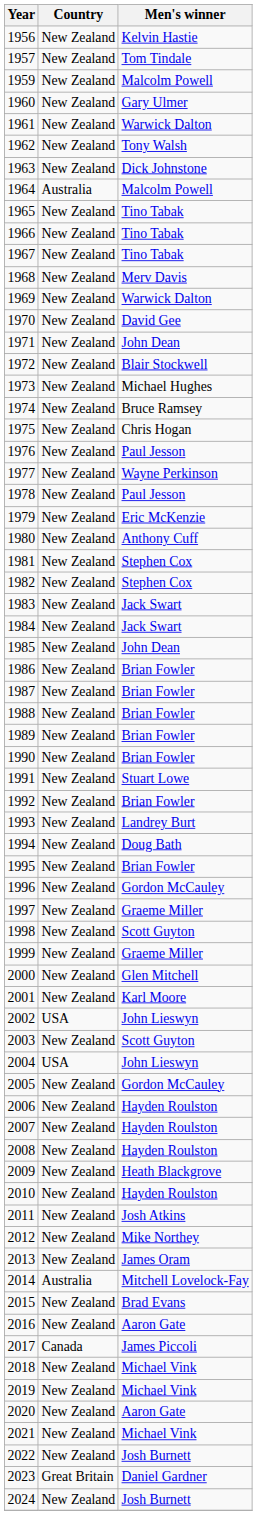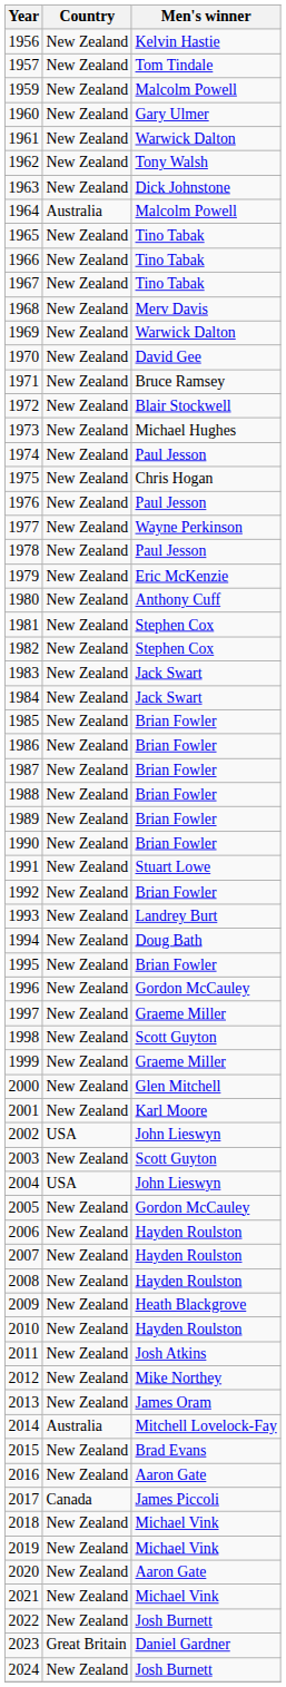 <table class="wikitable plainrowheaders sortable">
 <tr>
 <th>Year</th>
 <th>Country</th>
 <th>Men's winner</th>
 </tr>
 <tr>
 <td>1956</td>
 <td> New Zealand</td>
 <td><a href='#'>Kelvin Hastie</a></td>
 </tr>
 <tr>
 <td>1957</td>
 <td> New Zealand</td>
 <td><a href='#'>Tom Tindale</a></td>
 </tr>
 <tr>
 <td>1959</td>
 <td> New Zealand</td>
 <td><a href='#'>Malcolm Powell</a></td>
 </tr>
 <tr>
 <td>1960</td>
 <td> New Zealand</td>
 <td><a href='#'>Gary Ulmer</a></td>
 </tr>
 <tr>
 <td>1961</td>
 <td> New Zealand</td>
 <td><a href='#'>Warwick Dalton</a></td>
 </tr>
 <tr>
 <td>1962</td>
 <td> New Zealand</td>
 <td><a href='#'>Tony Walsh</a></td>
 </tr>
 <tr>
 <td>1963</td>
 <td> New Zealand</td>
 <td><a href='#'>Dick Johnstone</a></td>
 </tr>
 <tr>
 <td>1964</td>
 <td> Australia</td>
 <td><a href='#'>Malcolm Powell</a></td>
 </tr>
 <tr>
 <td>1965</td>
 <td> New Zealand</td>
 <td><a href='#'>Tino Tabak</a></td>
 </tr>
 <tr>
 <td>1966</td>
 <td> New Zealand</td>
 <td><a href='#'>Tino Tabak</a></td>
 </tr>
 <tr>
 <td>1967</td>
 <td> New Zealand</td>
 <td><a href='#'>Tino Tabak</a></td>
 </tr>
 <tr>
 <td>1968</td>
 <td> New Zealand</td>
 <td><a href='#'>Merv Davis</a></td>
 </tr>
 <tr>
 <td>1969</td>
 <td> New Zealand</td>
 <td><a href='#'>Warwick Dalton</a></td>
 </tr>
 <tr>
 <td>1970</td>
 <td> New Zealand</td>
 <td><a href='#'>David Gee</a></td>
 </tr>
 <tr>
 <td>1971</td>
 <td> New Zealand</td>
-<td><a href='#'>John Dean</a></td>
+<td>Bruce Ramsey</td>
 </tr>
 <tr>
 <td>1972</td>
 <td> New Zealand</td>
 <td><a href='#'>Blair Stockwell</a></td>
 </tr>
 <tr>
 <td>1973</td>
 <td> New Zealand</td>
 <td>Michael Hughes</td>
 </tr>
 <tr>
 <td>1974</td>
 <td> New Zealand</td>
-<td>Bruce Ramsey</td>
+<td><a href='#'>Paul Jesson</a></td>
 </tr>
 <tr>
 <td>1975</td>
 <td> New Zealand</td>
 <td>Chris Hogan</td>
 </tr>
 <tr>
 <td>1976</td>
 <td> New Zealand</td>
 <td><a href='#'>Paul Jesson</a></td>
 </tr>
 <tr>
 <td>1977</td>
 <td> New Zealand</td>
 <td><a href='#'>Wayne Perkinson</a></td>
 </tr>
 <tr>
 <td>1978</td>
 <td> New Zealand</td>
 <td><a href='#'>Paul Jesson</a></td>
 </tr>
 <tr>
 <td>1979</td>
 <td> New Zealand</td>
 <td><a href='#'>Eric McKenzie</a></td>
 </tr>
 <tr>
 <td>1980</td>
 <td> New Zealand</td>
 <td><a href='#'>Anthony Cuff</a></td>
 </tr>
 <tr>
 <td>1981</td>
 <td> New Zealand</td>
 <td><a href='#'>Stephen Cox</a></td>
 </tr>
 <tr>
 <td>1982</td>
 <td> New Zealand</td>
 <td><a href='#'>Stephen Cox</a></td>
 </tr>
 <tr>
 <td>1983</td>
 <td> New Zealand</td>
 <td><a href='#'>Jack Swart</a></td>
 </tr>
 <tr>
 <td>1984</td>
 <td> New Zealand</td>
 <td><a href='#'>Jack Swart</a></td>
 </tr>
 <tr>
 <td>1985</td>
 <td> New Zealand</td>
-<td><a href='#'>John Dean</a></td>
+<td><a href='#'>Brian Fowler</a></td>
 </tr>
 <tr>
 <td>1986</td>
 <td> New Zealand</td>
 <td><a href='#'>Brian Fowler</a></td>
 </tr>
 <tr>
 <td>1987</td>
 <td> New Zealand</td>
 <td><a href='#'>Brian Fowler</a></td>
 </tr>
 <tr>
 <td>1988</td>
 <td> New Zealand</td>
 <td><a href='#'>Brian Fowler</a></td>
 </tr>
 <tr>
 <td>1989</td>
 <td> New Zealand</td>
 <td><a href='#'>Brian Fowler</a></td>
 </tr>
 <tr>
 <td>1990</td>
 <td> New Zealand</td>
 <td><a href='#'>Brian Fowler</a></td>
 </tr>
 <tr>
 <td>1991</td>
 <td> New Zealand</td>
 <td><a href='#'>Stuart Lowe</a></td>
 </tr>
 <tr>
 <td>1992</td>
 <td> New Zealand</td>
 <td><a href='#'>Brian Fowler</a></td>
 </tr>
 <tr>
 <td>1993</td>
 <td> New Zealand</td>
 <td><a href='#'>Landrey Burt</a></td>
 </tr>
 <tr>
 <td>1994</td>
 <td> New Zealand</td>
 <td><a href='#'>Doug Bath</a></td>
 </tr>
 <tr>
 <td>1995</td>
 <td> New Zealand</td>
 <td><a href='#'>Brian Fowler</a></td>
 </tr>
 <tr>
 <td>1996</td>
 <td> New Zealand</td>
 <td><a href='#'>Gordon McCauley</a></td>
 </tr>
 <tr>
 <td>1997</td>
 <td>  New Zealand</td>
 <td><a href='#'>Graeme Miller</a></td>
 </tr>
 <tr>
 <td>1998</td>
 <td> New Zealand</td>
 <td><a href='#'>Scott Guyton</a></td>
 </tr>
 <tr>
 <td>1999</td>
 <td> New Zealand</td>
 <td><a href='#'>Graeme Miller</a></td>
 </tr>
 <tr>
 <td>2000</td>
 <td> New Zealand</td>
 <td><a href='#'>Glen Mitchell</a></td>
 </tr>
 <tr>
 <td>2001</td>
 <td> New Zealand</td>
 <td><a href='#'>Karl Moore</a></td>
 </tr>
 <tr>
 <td>2002</td>
 <td> USA</td>
 <td><a href='#'>John Lieswyn</a></td>
 </tr>
 <tr>
 <td>2003</td>
 <td> New Zealand</td>
 <td><a href='#'>Scott Guyton</a></td>
 </tr>
 <tr>
 <td>2004</td>
 <td> USA</td>
 <td><a href='#'>John Lieswyn</a></td>
 </tr>
 <tr>
 <td>2005</td>
 <td> New Zealand</td>
 <td><a href='#'>Gordon McCauley</a></td>
 </tr>
 <tr>
 <td>2006</td>
 <td> New Zealand</td>
 <td><a href='#'>Hayden Roulston</a></td>
 </tr>
 <tr>
 <td>2007</td>
 <td> New Zealand</td>
 <td><a href='#'>Hayden Roulston</a></td>
 </tr>
 <tr>
 <td>2008</td>
 <td> New Zealand</td>
 <td><a href='#'>Hayden Roulston</a></td>
 </tr>
 <tr>
 <td>2009</td>
 <td> New Zealand</td>
 <td><a href='#'>Heath Blackgrove</a></td>
 </tr>
 <tr>
 <td>2010</td>
 <td> New Zealand</td>
 <td><a href='#'>Hayden Roulston</a></td>
 </tr>
 <tr>
 <td>2011</td>
 <td> New Zealand</td>
 <td><a href='#'>Josh Atkins</a></td>
 </tr>
 <tr>
 <td>2012</td>
 <td> New Zealand</td>
 <td><a href='#'>Mike Northey</a></td>
 </tr>
 <tr>
 <td>2013</td>
 <td> New Zealand</td>
 <td><a href='#'>James Oram</a></td>
 </tr>
 <tr>
 <td>2014</td>
 <td> Australia</td>
 <td><a href='#'>Mitchell Lovelock-Fay</a></td>
 </tr>
 <tr>
 <td>2015</td>
 <td> New Zealand</td>
 <td><a href='#'>Brad Evans</a></td>
 </tr>
 <tr>
 <td>2016</td>
 <td> New Zealand</td>
 <td><a href='#'>Aaron Gate</a></td>
 </tr>
 <tr>
 <td>2017</td>
 <td> Canada</td>
 <td><a href='#'>James Piccoli</a></td>
 </tr>
 <tr>
 <td>2018</td>
 <td> New Zealand</td>
 <td><a href='#'>Michael Vink</a></td>
 </tr>
 <tr>
 <td>2019</td>
 <td> New Zealand</td>
 <td><a href='#'>Michael Vink</a></td>
 </tr>
 <tr>
 <td>2020</td>
 <td> New Zealand</td>
 <td><a href='#'>Aaron Gate</a></td>
 </tr>
 <tr>
 <td>2021</td>
 <td> New Zealand</td>
 <td><a href='#'>Michael Vink</a></td>
 </tr>
 <tr>
 <td>2022</td>
 <td> New Zealand</td>
 <td><a href='#'>Josh Burnett</a></td>
 </tr>
 <tr>
 <td>2023</td>
 <td> Great Britain</td>
 <td><a href='#'>Daniel Gardner</a></td>
 </tr>
 <tr>
 <td>2024</td>
 <td> New Zealand</td>
 <td><a href='#'>Josh Burnett</a></td>
 </tr>
 <tr>
 </tr>
 </table>
